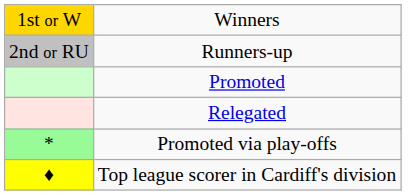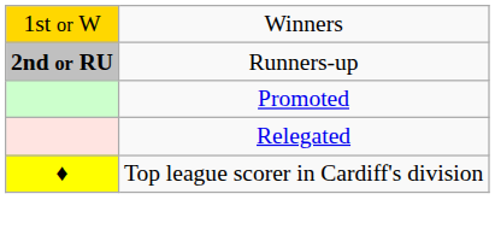 <table class="wikitable" style="text-align:center">
 <tr>
 <td style=background:gold>1st <small>or</small> W</td>
 <td>Winners</td>
 </tr>
 <tr>
-<td style=background:silver>2nd <small>or</small> RU</td>
+<td style=background:silver><strong>2nd <small>or</small> RU</strong></td>
 <td>Runners-up</td>
 </tr>
 <tr>
 <td style=background:#cfc></td>
 <td><a href='#'>Promoted</a></td>
 </tr>
 <tr>
 <td style=background:MistyRose></td>
 <td><a href='#'>Relegated</a></td>
 </tr>
 <tr>
-<td style=background:PaleGreen>*</td>
-<td>Promoted via play-offs</td>
-</tr>
-<tr>
 <td style=background:yellow>♦</td>
 <td>Top league scorer in Cardiff's division</td>
 </tr>
 </table>
